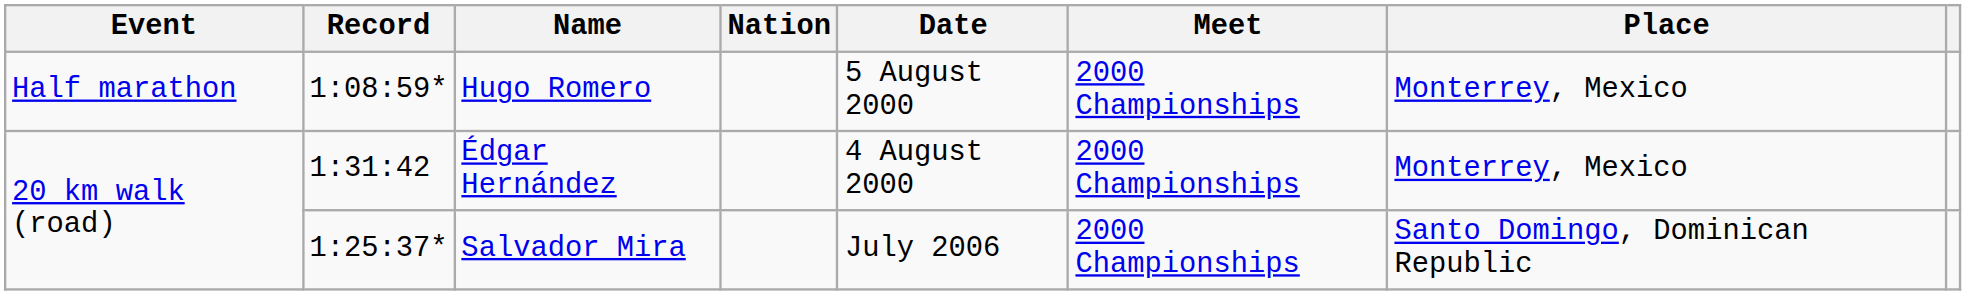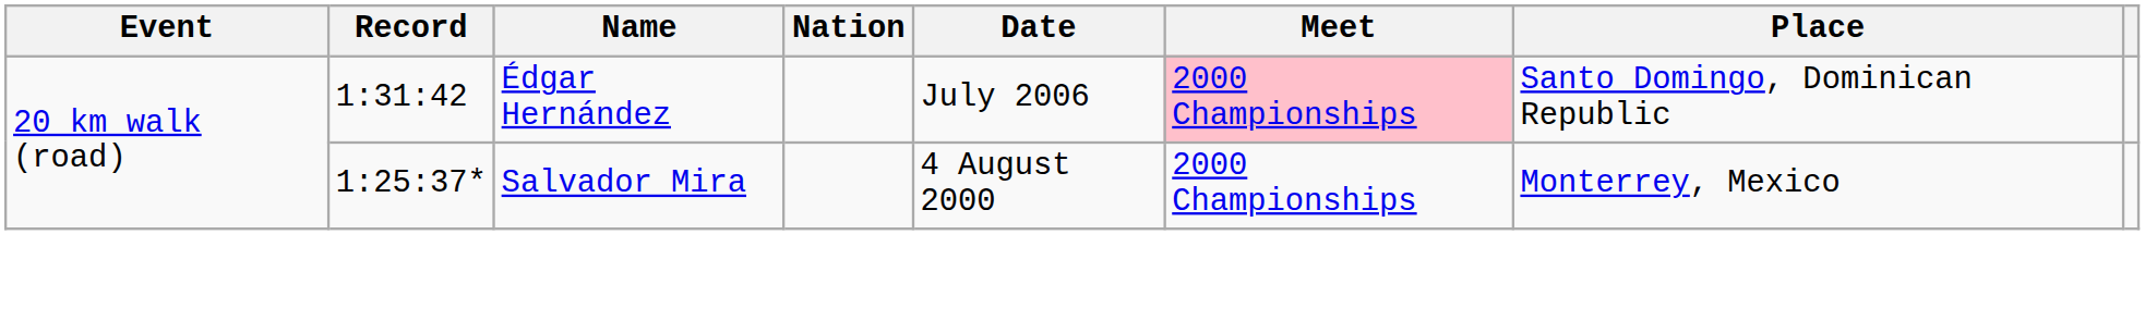 <table class="wikitable" style="font-size:95%; width: 95%;">
 <tr>
 <th>Event</th>
 <th>Record</th>
 <th>Name</th>
 <th>Nation</th>
 <th>Date</th>
 <th>Meet</th>
 <th>Place</th>
 <th></th>
 </tr>
 <tr>
-<td><a href='#'>Half marathon</a></td>
-<td>1:08:59*</td>
-<td><a href='#'>Hugo Romero</a></td>
+<td rowspan=2><a href='#'>20 km walk</a> (road)</td>
+<td>1:31:42</td>
+<td><a href='#'>Édgar Hernández</a></td>
 <td></td>
-<td>5 August 2000</td>
-<td><a href='#'>2000 Championships</a></td>
-<td><a href='#'>Monterrey</a>, Mexico</td>
+<td>July 2006</td>
+<td style="background: pink;"><a href='#'>2000 Championships</a></td>
+<td><a href='#'>Santo Domingo</a>, Dominican Republic</td>
 <td></td>
 </tr>
 <tr>
-<td rowspan=2><a href='#'>20 km walk</a> (road)</td>
-<td>1:31:42</td>
-<td><a href='#'>Édgar Hernández</a></td>
+<td>1:25:37*</td>
+<td><a href='#'>Salvador Mira</a></td>
 <td></td>
 <td>4 August 2000</td>
 <td><a href='#'>2000 Championships</a></td>
 <td><a href='#'>Monterrey</a>, Mexico</td>
 <td></td>
 </tr>
-<tr>
-<td>1:25:37*</td>
-<td><a href='#'>Salvador Mira</a></td>
-<td></td>
-<td>July 2006</td>
-<td><a href='#'>2000 Championships</a></td>
-<td><a href='#'>Santo Domingo</a>, Dominican Republic</td>
-<td></td>
-</tr>
 </table>
